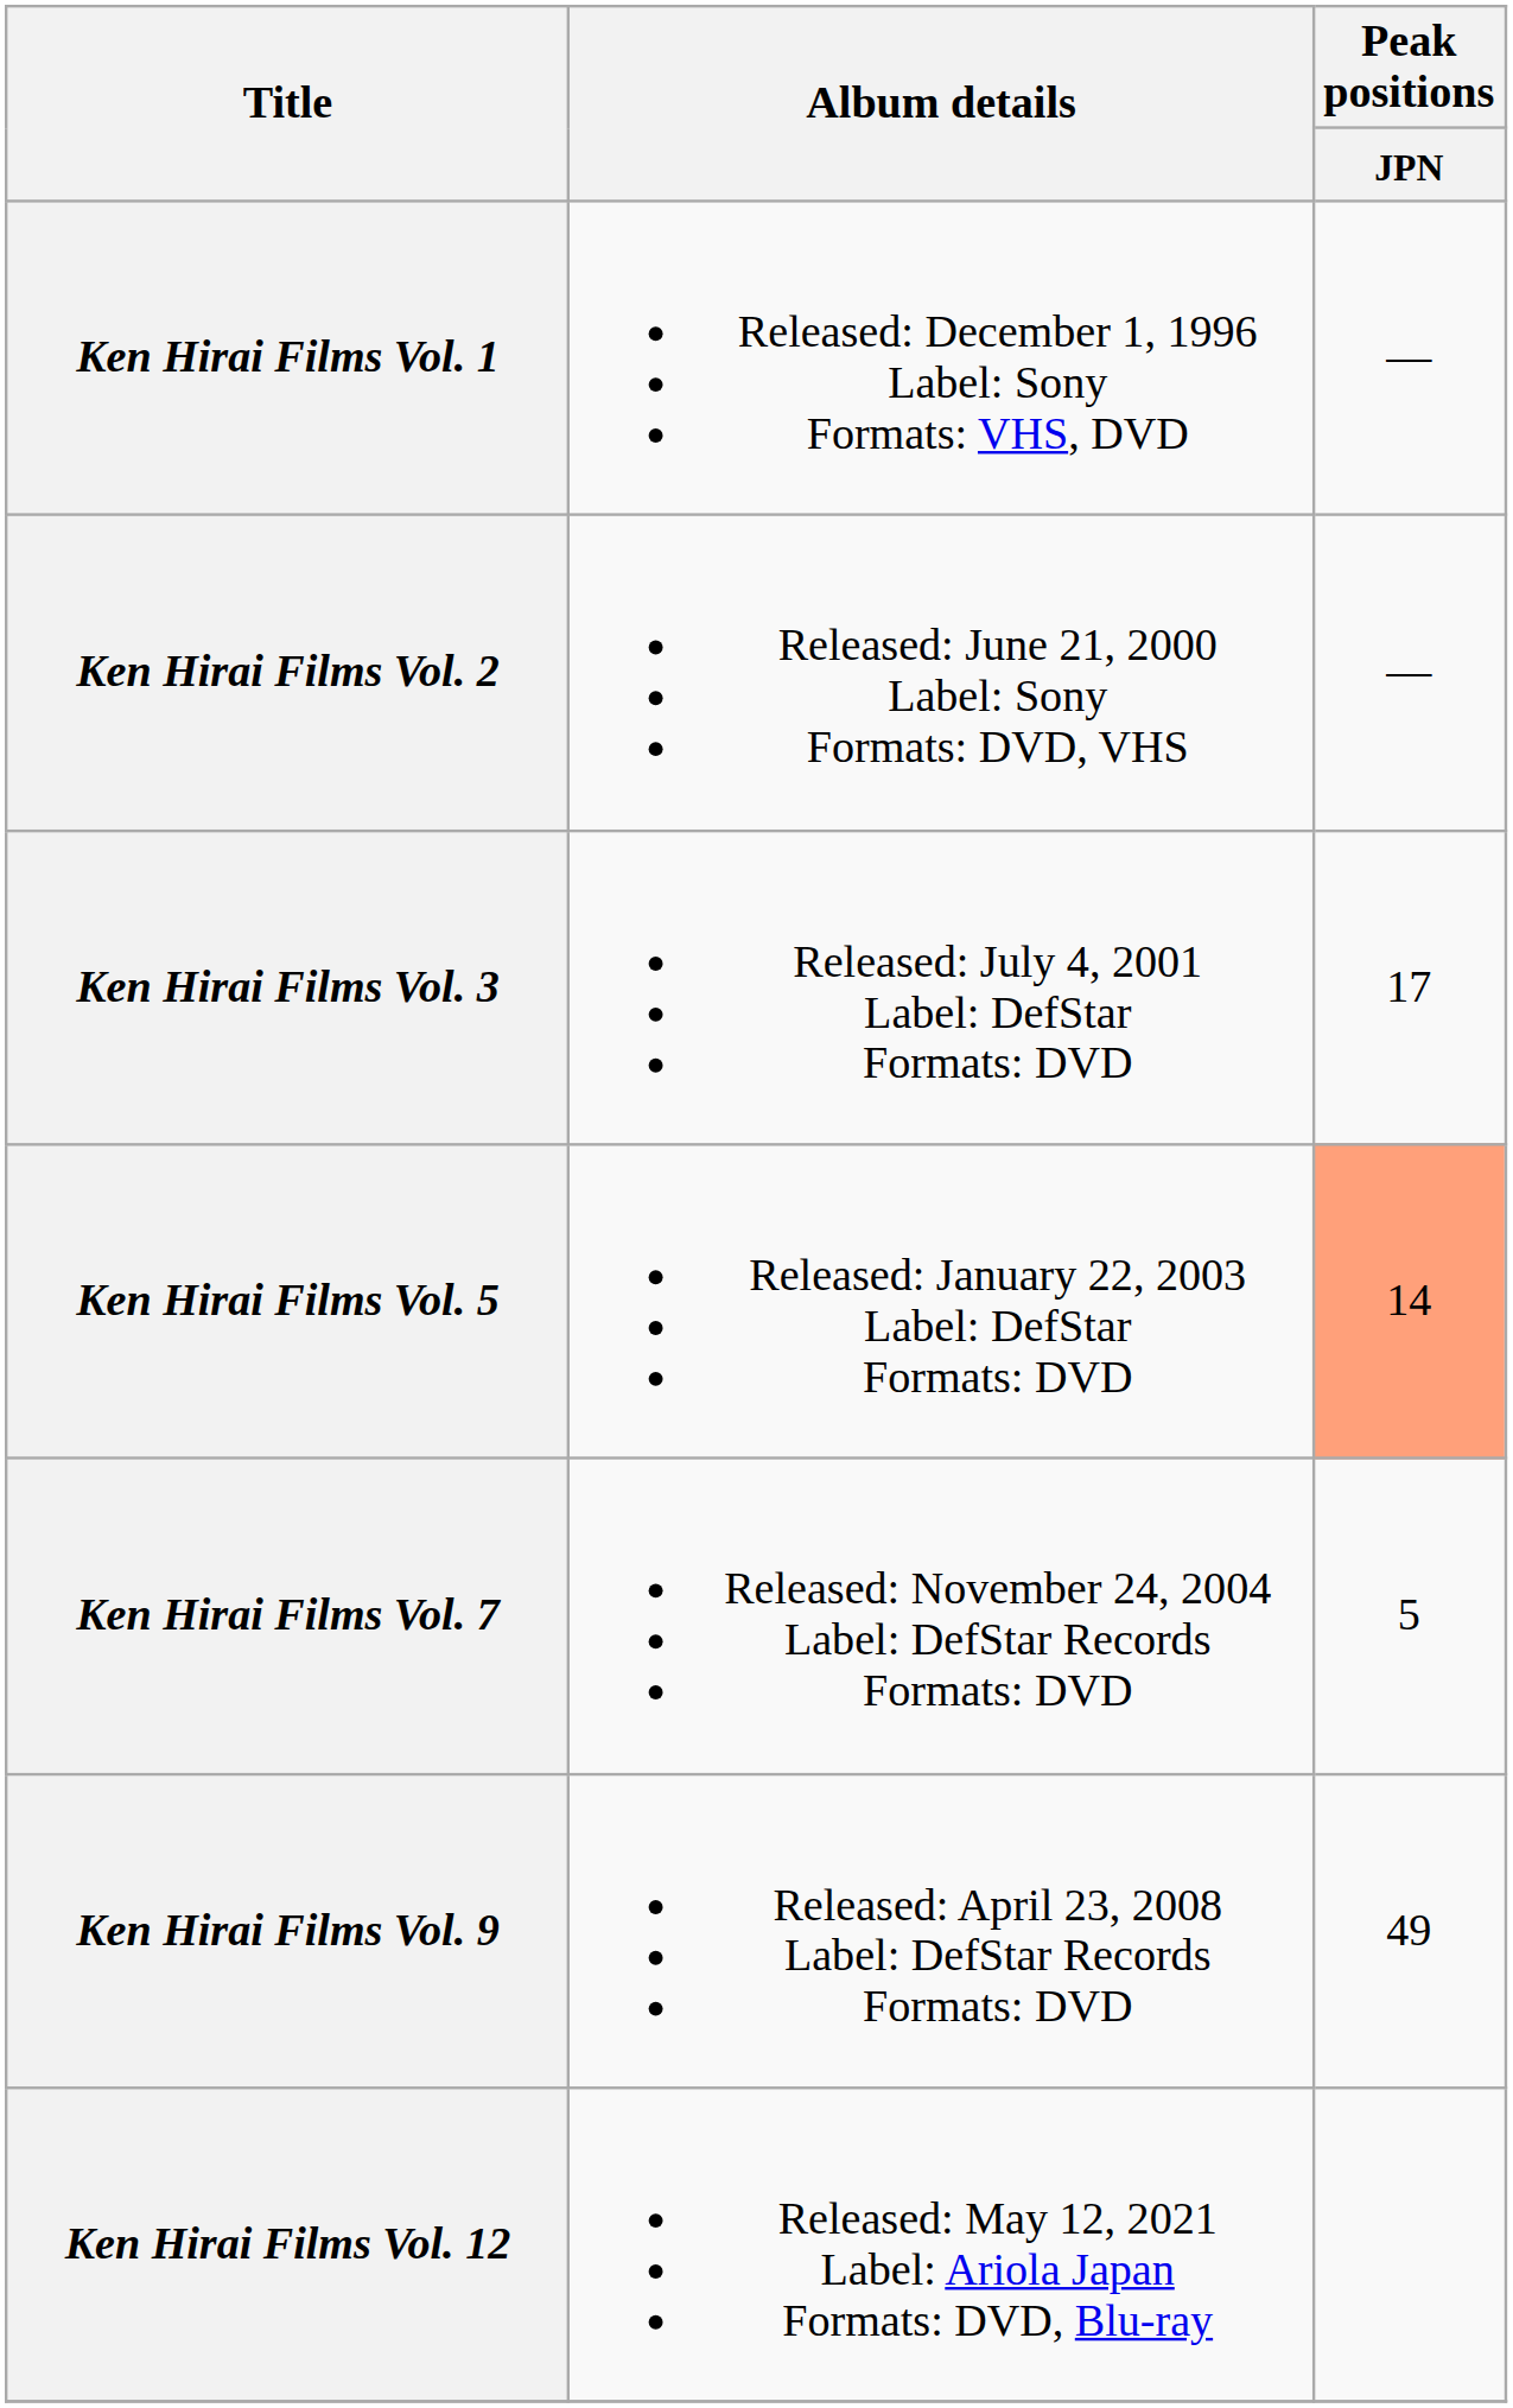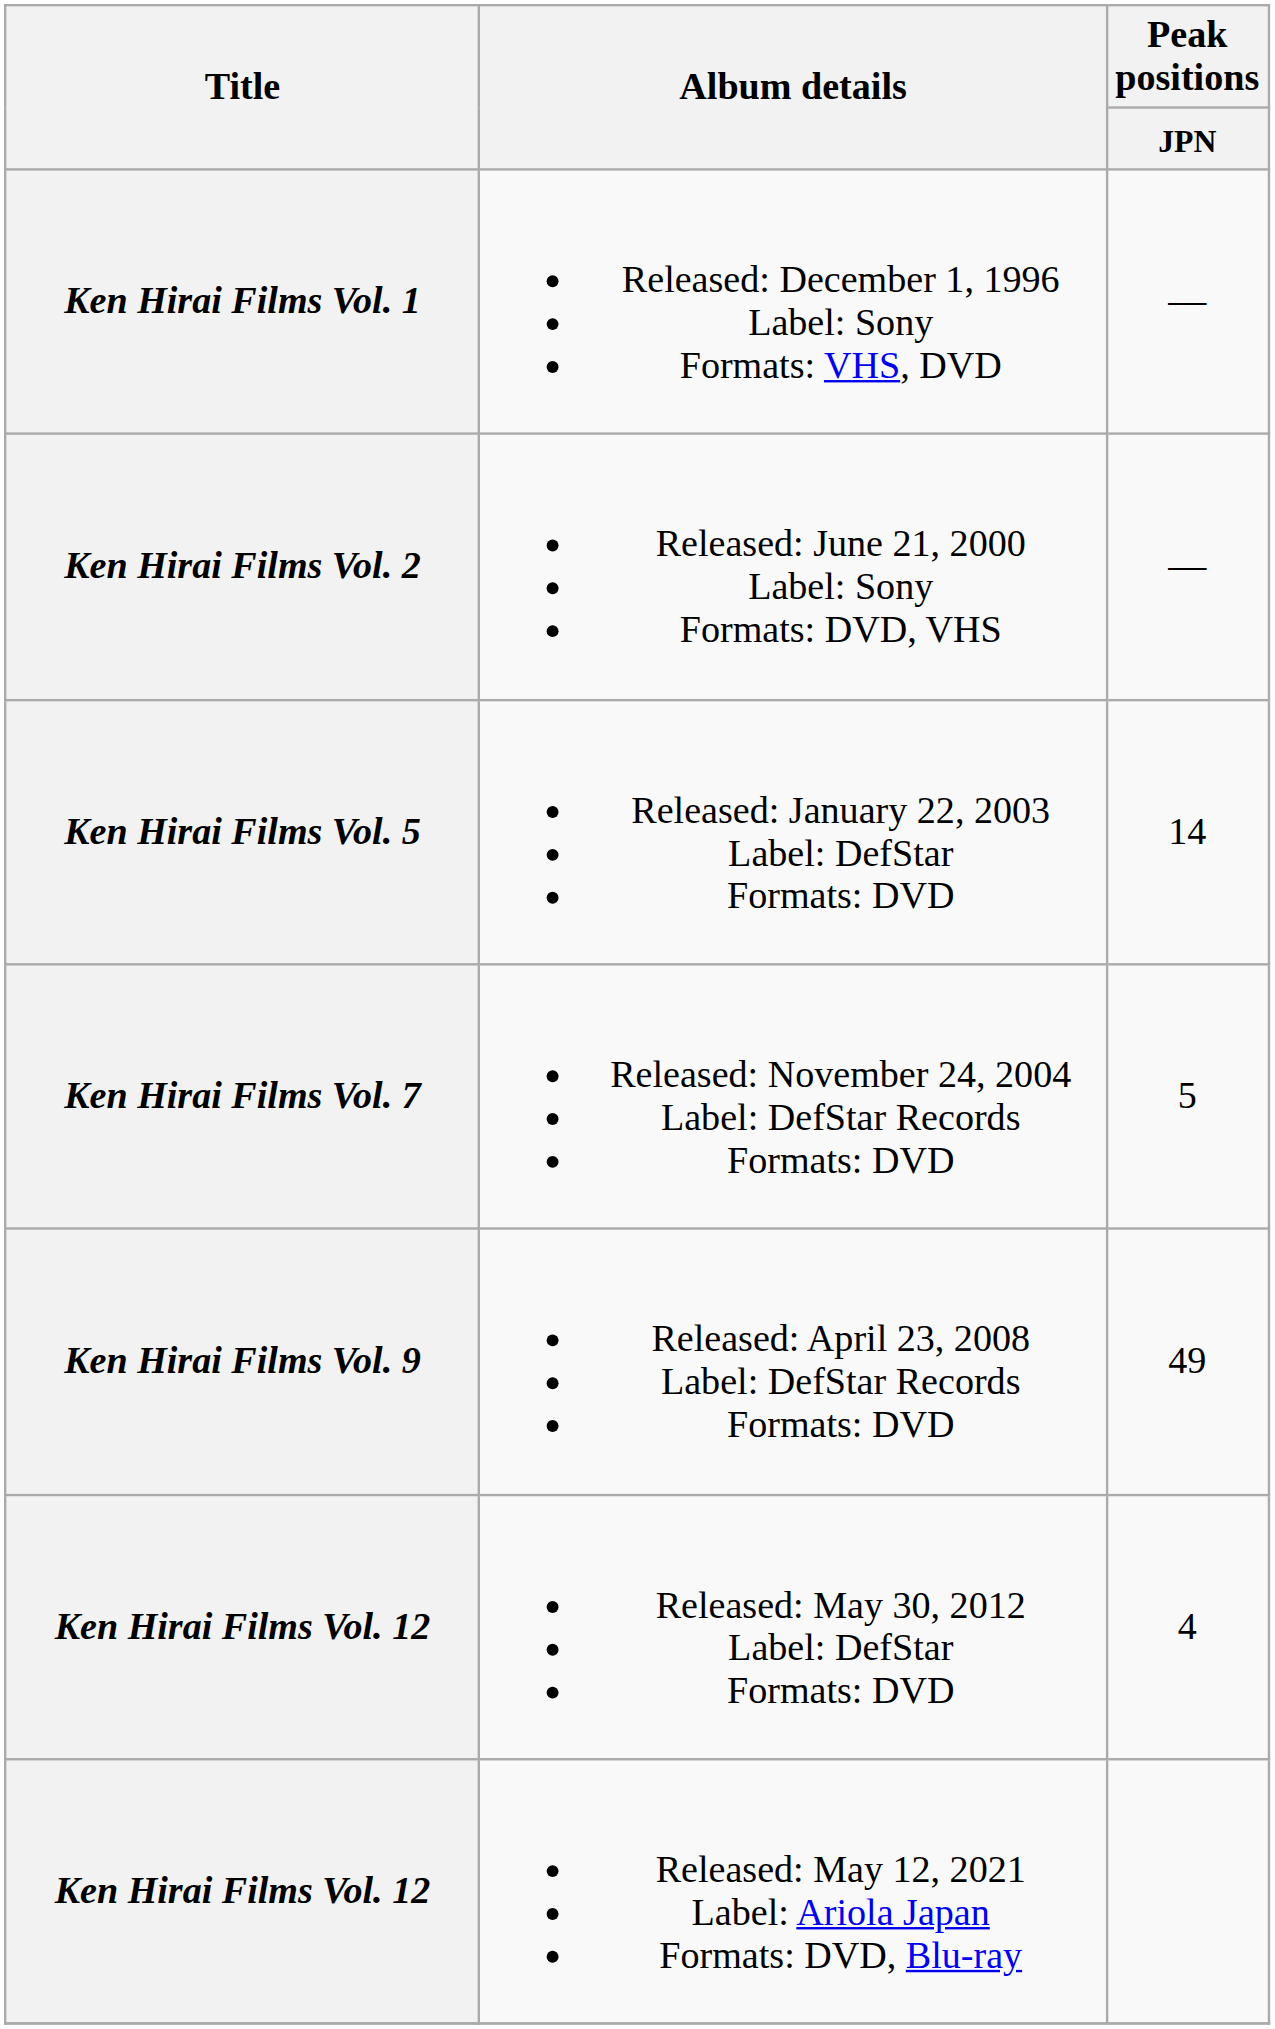 <table class="wikitable plainrowheaders" style="text-align:center;" border="1">
 <tr>
 <th style="width:12em;" rowspan="2">Title</th>
 <th style="width:16em;" rowspan="2">Album details</th>
 <th colspan="1">Peak positions</th>
 </tr>
 <tr>
 <th style="width:2.5em;"><small>JPN</small><br></th>
 </tr>
 <tr>
 <th scope="row"><em>Ken Hirai Films Vol. 1</em></th>
 <td><br><ul><li>Released: December 1, 1996</li><li>Label: Sony</li><li>Formats: <a href='#'>VHS</a>, DVD</li></ul></td>
 <td>—</td>
 </tr>
 <tr>
 <th scope="row"><em>Ken Hirai Films Vol. 2</em></th>
 <td><br><ul><li>Released: June 21, 2000</li><li>Label: Sony</li><li>Formats: DVD, VHS</li></ul></td>
 <td>—</td>
 </tr>
 <tr>
-<th scope="row"><em>Ken Hirai Films Vol. 3</em></th>
-<td><br><ul><li>Released: July 4, 2001</li><li>Label: DefStar</li><li>Formats: DVD</li></ul></td>
-<td>17</td>
-</tr>
-<tr>
 <th scope="row"><em>Ken Hirai Films Vol. 5</em></th>
 <td><br><ul><li>Released: January 22, 2003</li><li>Label: DefStar</li><li>Formats: DVD</li></ul></td>
-<td style="background: lightsalmon;">14</td>
+<td>14</td>
 </tr>
 <tr>
 <th scope="row"><em>Ken Hirai Films Vol. 7</em></th>
 <td><br><ul><li>Released: November 24, 2004</li><li>Label: DefStar Records</li><li>Formats: DVD</li></ul></td>
 <td>5</td>
 </tr>
 <tr>
 <th scope="row"><em>Ken Hirai Films Vol. 9</em></th>
 <td><br><ul><li>Released: April 23, 2008</li><li>Label: DefStar Records</li><li>Formats: DVD</li></ul></td>
 <td>49</td>
 </tr>
 <tr>
 <th scope="row"><em>Ken Hirai Films Vol. 12</em></th>
+<td><br><ul><li>Released: May 30, 2012</li><li>Label: DefStar</li><li>Formats: DVD</li></ul></td>
+<td>4</td>
+</tr>
+<tr>
+<th scope="row"><em>Ken Hirai Films Vol. 12</em></th>
 <td><br><ul><li>Released: May 12, 2021</li><li>Label: <a href='#'>Ariola Japan</a></li><li>Formats: DVD, <a href='#'>Blu-ray</a></li></ul></td>
 <td></td>
 </tr>
 <tr>
 </tr>
 </table>
